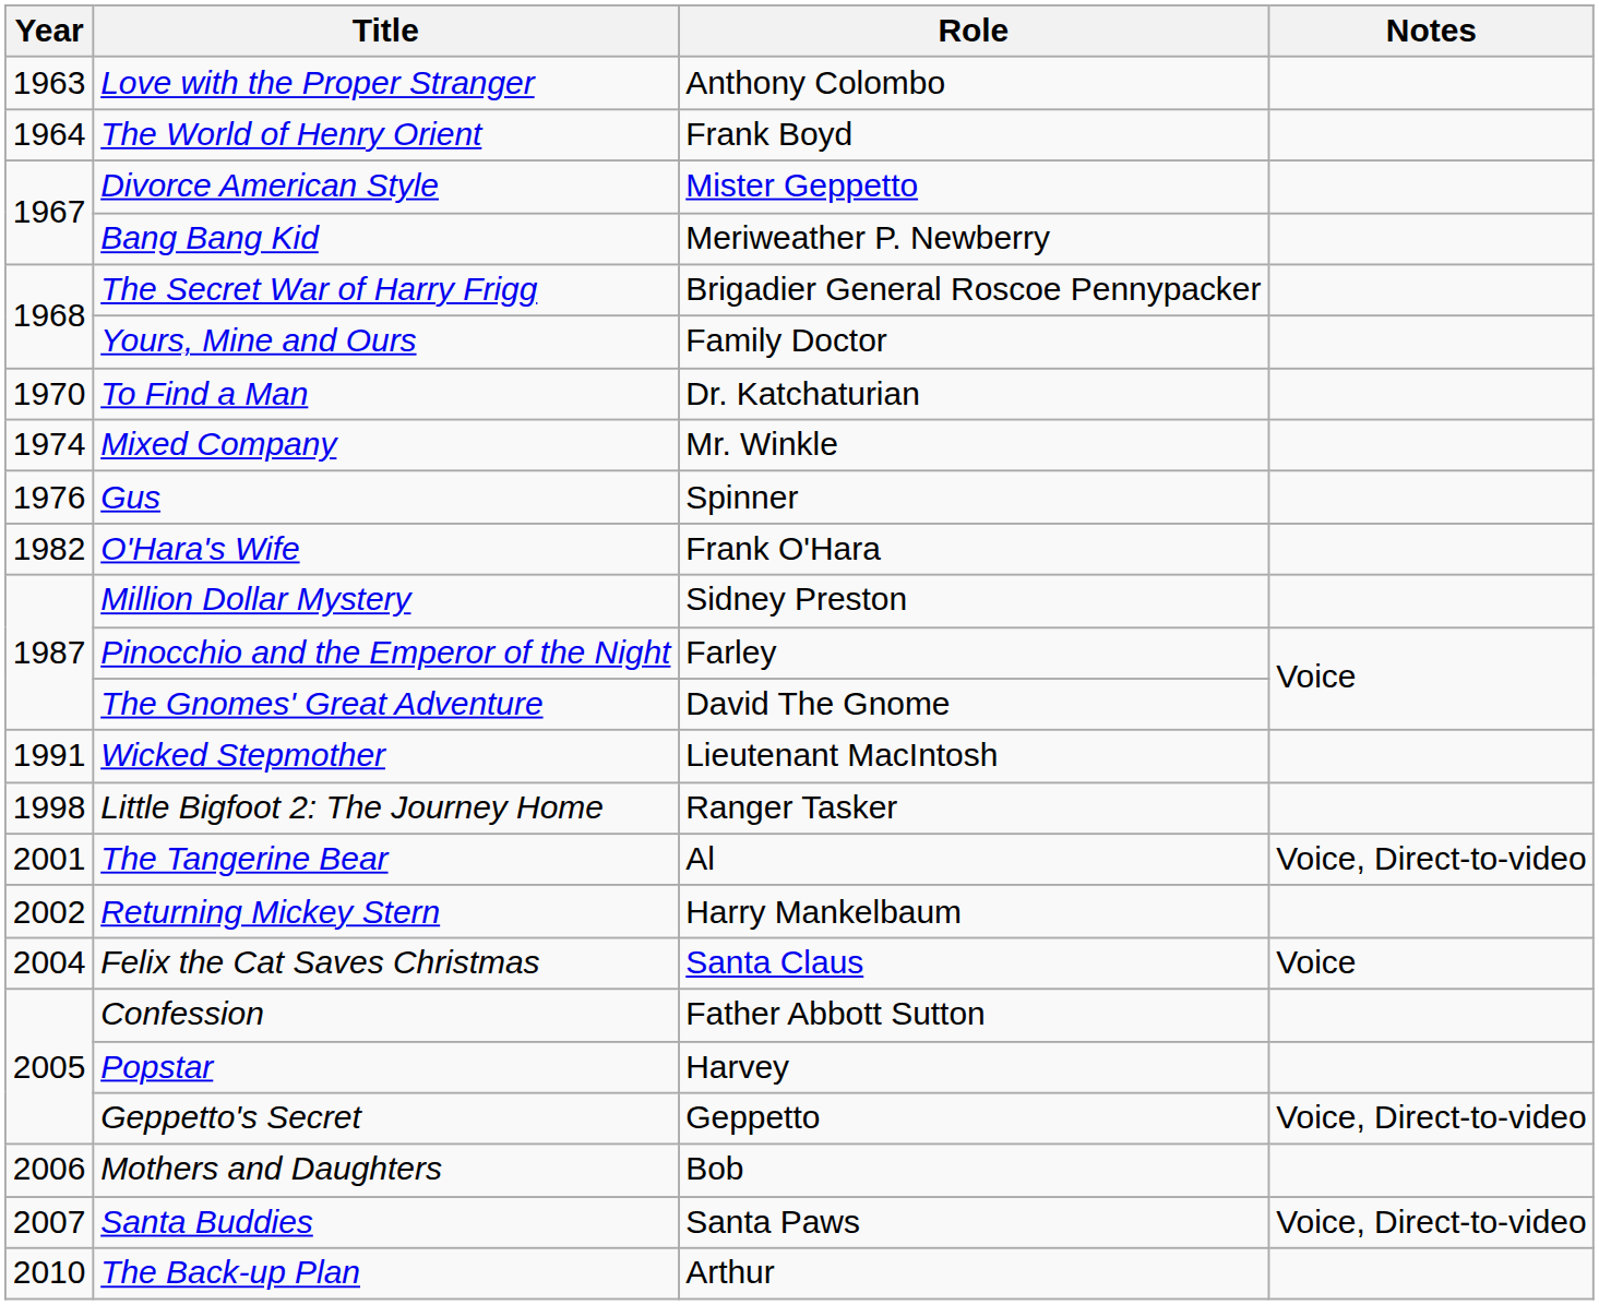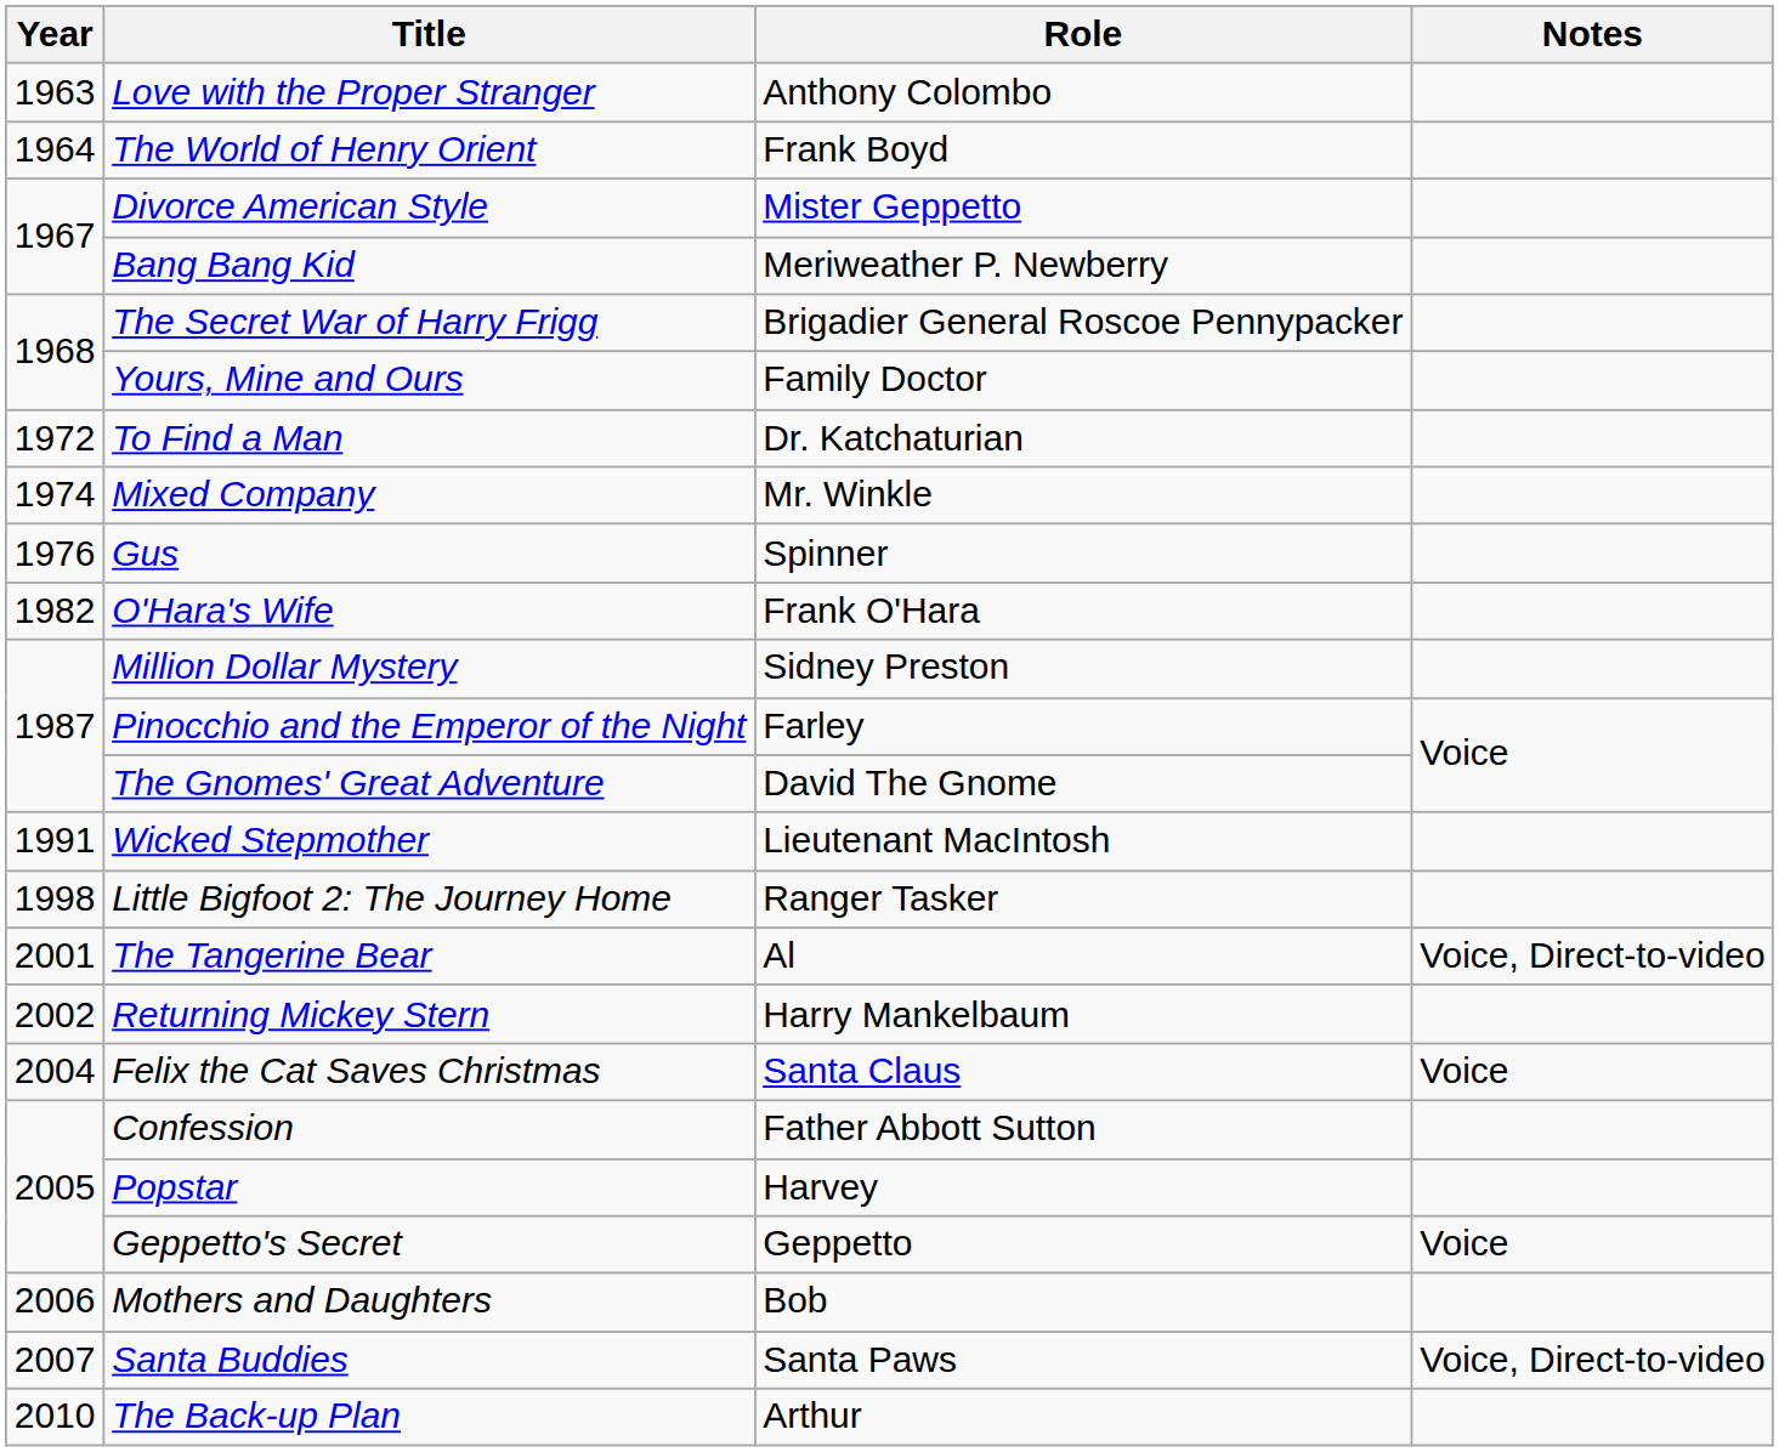 <table class="wikitable sortable">
 <tr>
 <th>Year</th>
 <th>Title</th>
 <th>Role</th>
 <th>Notes</th>
 </tr>
 <tr>
 <td>1963</td>
 <td><em><a href='#'>Love with the Proper Stranger</a></em></td>
 <td>Anthony Colombo</td>
 <td></td>
 </tr>
 <tr>
 <td>1964</td>
 <td><em><a href='#'>The World of Henry Orient</a></em></td>
 <td>Frank Boyd</td>
 <td></td>
 </tr>
 <tr>
 <td rowspan=2>1967</td>
 <td><em><a href='#'>Divorce American Style</a></em></td>
 <td><a href='#'>Mister Geppetto</a></td>
 <td></td>
 </tr>
 <tr>
 <td><em><a href='#'>Bang Bang Kid</a></em></td>
 <td>Meriweather P. Newberry</td>
 <td></td>
 </tr>
 <tr>
 <td rowspan=2>1968</td>
 <td><em><a href='#'>The Secret War of Harry Frigg</a></em></td>
 <td>Brigadier General Roscoe Pennypacker</td>
 <td></td>
 </tr>
 <tr>
 <td><em><a href='#'>Yours, Mine and Ours</a></em></td>
 <td>Family Doctor</td>
 <td></td>
 </tr>
 <tr>
-<td>1970</td>
+<td>1972</td>
 <td><em><a href='#'>To Find a Man</a></em></td>
 <td>Dr. Katchaturian</td>
 <td></td>
 </tr>
 <tr>
 <td>1974</td>
 <td><em><a href='#'>Mixed Company</a></em></td>
 <td>Mr. Winkle</td>
 <td></td>
 </tr>
 <tr>
 <td>1976</td>
 <td><em><a href='#'>Gus</a></em></td>
 <td>Spinner</td>
 <td></td>
 </tr>
 <tr>
 <td>1982</td>
 <td><em><a href='#'>O'Hara's Wife</a></em></td>
 <td>Frank O'Hara</td>
 <td></td>
 </tr>
 <tr>
 <td rowspan=3>1987</td>
 <td><em><a href='#'>Million Dollar Mystery</a></em></td>
 <td>Sidney Preston</td>
 <td></td>
 </tr>
 <tr>
 <td><em><a href='#'>Pinocchio and the Emperor of the Night</a></em></td>
 <td>Farley</td>
 <td rowspan="2">Voice</td>
 </tr>
 <tr>
 <td><em><a href='#'>The Gnomes' Great Adventure</a></em></td>
 <td>David The Gnome</td>
 </tr>
 <tr>
 <td>1991</td>
 <td><em><a href='#'>Wicked Stepmother</a></em></td>
 <td>Lieutenant MacIntosh</td>
 <td></td>
 </tr>
 <tr>
 <td>1998</td>
 <td><em>Little Bigfoot 2: The Journey Home</em></td>
 <td>Ranger Tasker</td>
 <td></td>
 </tr>
 <tr>
 <td>2001</td>
 <td><em><a href='#'>The Tangerine Bear</a></em></td>
 <td>Al</td>
 <td>Voice, Direct-to-video</td>
 </tr>
 <tr>
 <td>2002</td>
 <td><em><a href='#'>Returning Mickey Stern</a></em></td>
 <td>Harry Mankelbaum</td>
 <td></td>
 </tr>
 <tr>
 <td>2004</td>
 <td><em>Felix the Cat Saves Christmas</em></td>
 <td><a href='#'>Santa Claus</a></td>
 <td>Voice</td>
 </tr>
 <tr>
 <td rowspan=3>2005</td>
 <td><em>Confession</em></td>
 <td>Father Abbott Sutton</td>
 <td></td>
 </tr>
 <tr>
 <td><em><a href='#'>Popstar</a></em></td>
 <td>Harvey</td>
 <td></td>
 </tr>
 <tr>
 <td><em>Geppetto's Secret</em></td>
 <td>Geppetto</td>
-<td>Voice, Direct-to-video</td>
+<td>Voice</td>
 </tr>
 <tr>
 <td>2006</td>
 <td><em>Mothers and Daughters</em></td>
 <td>Bob</td>
 <td></td>
 </tr>
 <tr>
 <td>2007</td>
 <td><em><a href='#'>Santa Buddies</a></em></td>
 <td>Santa Paws</td>
 <td>Voice, Direct-to-video</td>
 </tr>
 <tr>
 <td>2010</td>
 <td><em><a href='#'>The Back-up Plan</a></em></td>
 <td>Arthur</td>
 <td></td>
 </tr>
 </table>
